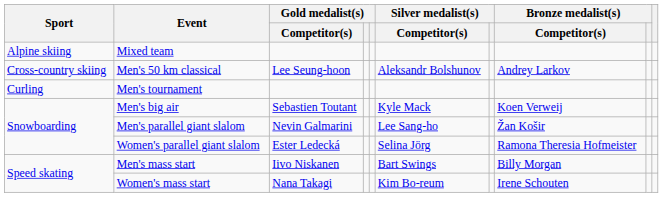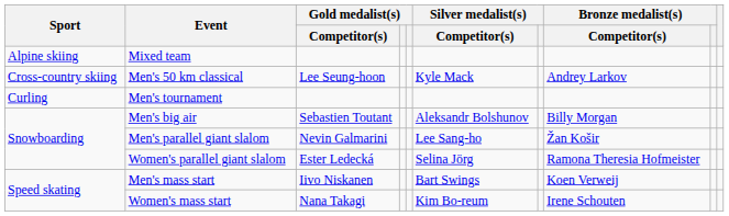 <table class="wikitable" style="width:100%;">
 <tr>
 <th rowspan="2">Sport</th>
 <th rowspan="2">Event</th>
 <th colspan="3">Gold medalist(s)</th>
 <th colspan="2">Silver medalist(s)</th>
 <th colspan="2">Bronze medalist(s)</th>
 <th rowspan="2"></th>
 </tr>
 <tr>
 <th>Competitor(s)</th>
 <th></th>
 <th></th>
 <th>Competitor(s)</th>
 <th></th>
 <th>Competitor(s)</th>
 <th></th>
 </tr>
 <tr>
 <td><a href='#'>Alpine skiing</a></td>
 <td><a href='#'>Mixed team</a></td>
 <td></td>
 <td></td>
 <td></td>
 <td></td>
 <td></td>
 <td></td>
 <td></td>
 <td></td>
 </tr>
 <tr>
 <td><a href='#'>Cross-country skiing</a></td>
 <td><a href='#'>Men's 50 km classical</a></td>
 <td><a href='#'>Lee Seung-hoon</a></td>
 <td></td>
 <td></td>
-<td><a href='#'>Aleksandr Bolshunov</a></td>
+<td><a href='#'>Kyle Mack</a></td>
 <td></td>
 <td><a href='#'>Andrey Larkov</a></td>
 <td></td>
 <td></td>
 </tr>
 <tr>
 <td><a href='#'>Curling</a></td>
 <td><a href='#'>Men's tournament</a></td>
 <td></td>
 <td></td>
 <td></td>
 <td></td>
 <td></td>
 <td></td>
 <td></td>
 <td></td>
 </tr>
 <tr>
 <td rowspan="3"><a href='#'>Snowboarding</a></td>
 <td><a href='#'>Men's big air</a></td>
 <td><a href='#'>Sebastien Toutant</a></td>
 <td></td>
 <td></td>
-<td><a href='#'>Kyle Mack</a></td>
+<td><a href='#'>Aleksandr Bolshunov</a></td>
 <td></td>
-<td><a href='#'>Koen Verweij</a></td>
+<td><a href='#'>Billy Morgan</a></td>
 <td></td>
 <td></td>
 </tr>
 <tr>
 <td><a href='#'>Men's parallel giant slalom</a></td>
 <td><a href='#'>Nevin Galmarini</a></td>
 <td></td>
 <td></td>
 <td><a href='#'>Lee Sang-ho</a></td>
 <td></td>
 <td><a href='#'>Žan Košir</a></td>
 <td></td>
 <td></td>
 </tr>
 <tr>
 <td><a href='#'>Women's parallel giant slalom</a></td>
 <td><a href='#'>Ester Ledecká</a></td>
 <td></td>
 <td></td>
 <td><a href='#'>Selina Jörg</a></td>
 <td></td>
 <td><a href='#'>Ramona Theresia Hofmeister</a></td>
 <td></td>
 <td></td>
 </tr>
 <tr>
 <td rowspan="2"><a href='#'>Speed skating</a></td>
 <td><a href='#'>Men's mass start</a></td>
 <td><a href='#'>Iivo Niskanen</a></td>
 <td></td>
 <td></td>
 <td><a href='#'>Bart Swings</a></td>
 <td></td>
-<td><a href='#'>Billy Morgan</a></td>
+<td><a href='#'>Koen Verweij</a></td>
 <td></td>
 <td></td>
 </tr>
 <tr>
 <td><a href='#'>Women's mass start</a></td>
 <td><a href='#'>Nana Takagi</a></td>
 <td></td>
 <td></td>
 <td><a href='#'>Kim Bo-reum</a></td>
 <td></td>
 <td><a href='#'>Irene Schouten</a></td>
 <td></td>
 <td></td>
 </tr>
 </table>
